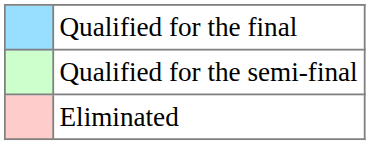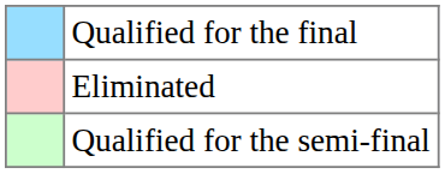 <table bgcolor="#f7f8ff" cellpadding="3" cellspacing="0" border="1" style="font-size: 95%; border: gray solid 1px; border-collapse: collapse;text-align:center;">
 <tr>
 <td style="background: #97DEFF;" width="20"></td>
 <td bgcolor="#ffffff" align="left">Qualified for the final</td>
 </tr>
 <tr>
+<td style="background: #ffcccc;" width="20"></td>
+<td bgcolor="#ffffff" align="left">Eliminated</td>
+</tr>
+<tr>
 <td style="background: #CCFFCC;" width="20"></td>
 <td bgcolor="#ffffff" align="left">Qualified for the semi-final</td>
 </tr>
-<tr>
-<td style="background: #ffcccc;" width="20"></td>
-<td bgcolor="#ffffff" align="left">Eliminated</td>
-</tr>
 </table>
